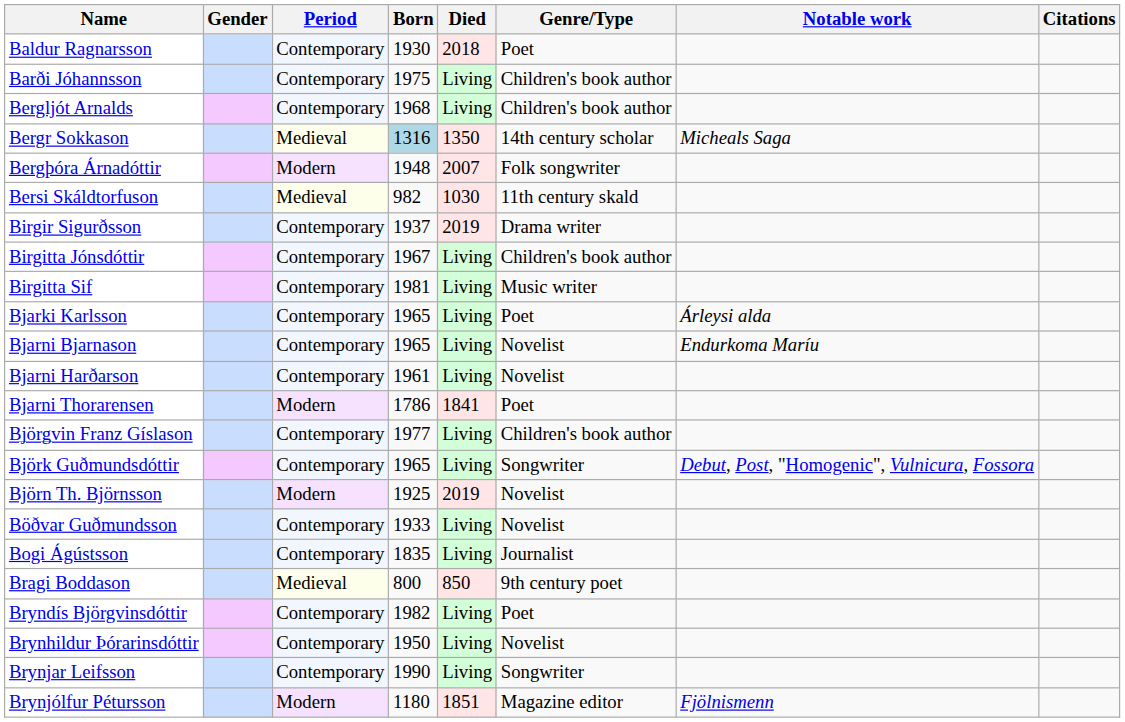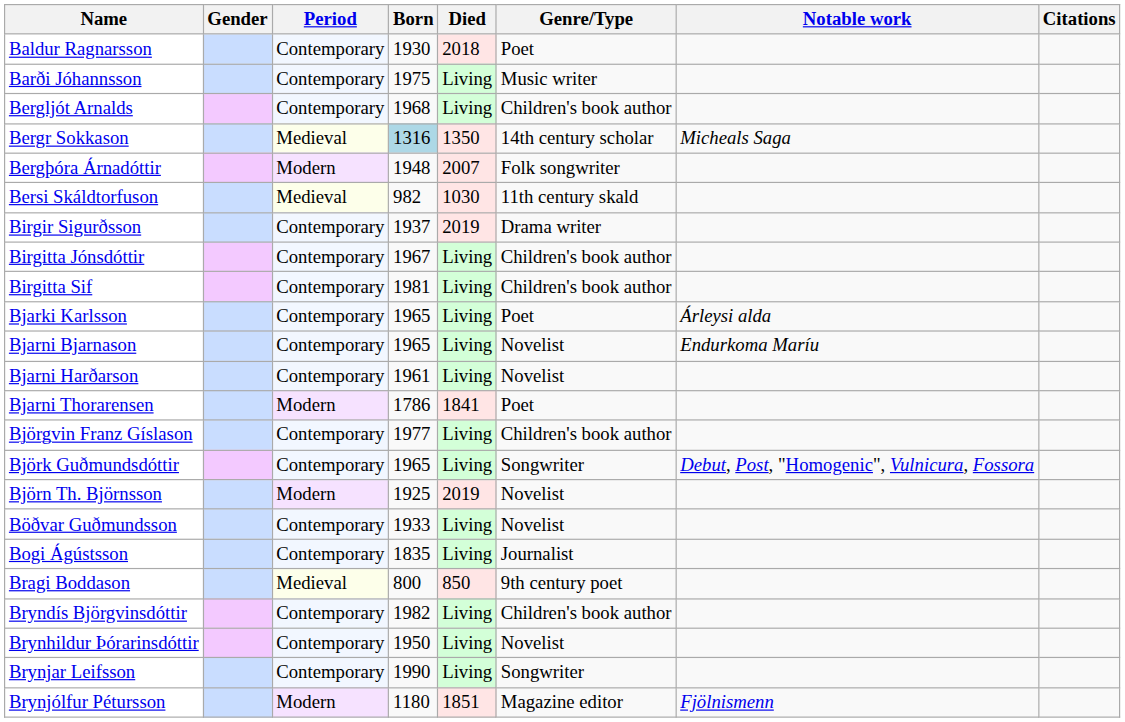 <table class="wikitable sortable sort-under" summary="The first column lists the names, starting with given name, then surname. The next column gives the gender. The next three columns give details on when the individual lived, then the specialisation of the individual, with a notable work and citations following.">
 <tr>
 <th scope="col">Name</th>
 <th scope="col">Gender</th>
 <th scope="col" class="unsortable"><a href='#'>Period</a></th>
 <th scope="col">Born</th>
 <th scope="col">Died</th>
 <th scope="col" class="unsortable" abbr="type">Genre/Type</th>
 <th class="unsortable" scope="col"><a href='#'>Notable work</a></th>
 <th scope="col" class="unsortable">Citations</th>
 </tr>
 <tr>
 <td style="background:white"><a href='#'>Baldur Ragnarsson</a></td>
 <td style="background:#c9ddff"></td>
 <td style="background:#f2f7ff">Contemporary</td>
 <td>1930</td>
 <td style="background:#ffe5e5">2018</td>
 <td>Poet</td>
 <td></td>
 <td></td>
 </tr>
 <tr>
 <td style="background:white"><a href='#'>Barði Jóhannsson</a></td>
 <td style="background:#c9ddff"></td>
 <td style="background:#f2f7ff">Contemporary</td>
 <td>1975</td>
 <td style="background:#d3ffd8">Living</td>
-<td>Children's book author</td>
+<td>Music writer</td>
 <td></td>
 <td></td>
 </tr>
 <tr>
 <td style="background:white"><a href='#'>Bergljót Arnalds</a></td>
 <td style="background:#f3c9ff"></td>
 <td style="background:#f2f7ff">Contemporary</td>
 <td>1968</td>
 <td style="background:#d3ffd8">Living</td>
 <td>Children's book author</td>
 <td></td>
 <td></td>
 </tr>
 <tr>
 <td style="background:white"><a href='#'>Bergr Sokkason</a></td>
 <td style="background:#c9ddff"></td>
 <td style="background:#fdffea">Medieval</td>
 <td style="background: lightblue;">1316</td>
 <td style="background:#ffe5e5">1350</td>
 <td>14th century scholar</td>
 <td><em>Micheals Saga</em></td>
 <td></td>
 </tr>
 <tr>
 <td style="background:white"><a href='#'>Bergþóra Árnadóttir</a></td>
 <td style="background:#f3c9ff"></td>
 <td style="background:#f6e2ff">Modern</td>
 <td>1948</td>
 <td style="background:#ffe5e5">2007</td>
 <td>Folk songwriter</td>
 <td></td>
 <td></td>
 </tr>
 <tr>
 <td style="background:white"><a href='#'>Bersi Skáldtorfuson</a></td>
 <td style="background:#c9ddff"></td>
 <td style="background:#fdffea">Medieval</td>
 <td>982</td>
 <td style="background:#ffe5e5">1030</td>
 <td>11th century skald</td>
 <td></td>
 <td></td>
 </tr>
 <tr>
 <td style="background:white"><a href='#'>Birgir Sigurðsson</a></td>
 <td style="background:#c9ddff"></td>
 <td style="background:#f2f7ff">Contemporary</td>
 <td>1937</td>
 <td style="background:#ffe5e5">2019</td>
 <td>Drama writer</td>
 <td></td>
 <td></td>
 </tr>
 <tr>
 <td style="background:white"><a href='#'>Birgitta Jónsdóttir</a></td>
 <td style="background:#f3c9ff"></td>
 <td style="background:#f2f7ff">Contemporary</td>
 <td>1967</td>
 <td style="background:#d3ffd8">Living</td>
 <td>Children's book author</td>
 <td></td>
 <td></td>
 </tr>
 <tr>
 <td style="background:white"><a href='#'>Birgitta Sif</a></td>
 <td style="background:#f3c9ff"></td>
 <td style="background:#f2f7ff">Contemporary</td>
 <td>1981</td>
 <td style="background:#d3ffd8">Living</td>
-<td>Music writer</td>
+<td>Children's book author</td>
 <td></td>
 <td></td>
 </tr>
 <tr>
 <td style="background:white"><a href='#'>Bjarki Karlsson</a></td>
 <td style="background:#c9ddff"></td>
 <td style="background:#f2f7ff">Contemporary</td>
 <td>1965</td>
 <td style="background:#d3ffd8">Living</td>
 <td>Poet</td>
 <td><em>Árleysi alda</em></td>
 <td></td>
 </tr>
 <tr>
 <td style="background:white"><a href='#'>Bjarni Bjarnason</a></td>
 <td style="background:#c9ddff"></td>
 <td style="background:#f2f7ff">Contemporary</td>
 <td>1965</td>
 <td style="background:#d3ffd8">Living</td>
 <td>Novelist</td>
 <td><em>Endurkoma Maríu</em></td>
 <td></td>
 </tr>
 <tr>
 <td style="background:white"><a href='#'>Bjarni Harðarson</a></td>
 <td style="background:#c9ddff"></td>
 <td style="background:#f2f7ff">Contemporary</td>
 <td>1961</td>
 <td style="background:#d3ffd8">Living</td>
 <td>Novelist</td>
 <td></td>
 <td></td>
 </tr>
 <tr>
 <td style="background:white"><a href='#'>Bjarni Thorarensen</a></td>
 <td style="background:#c9ddff"></td>
 <td style="background:#f6e2ff">Modern</td>
 <td>1786</td>
 <td style="background:#ffe5e5">1841</td>
 <td>Poet</td>
 <td></td>
 <td></td>
 </tr>
 <tr>
 <td style="background:white"><a href='#'>Björgvin Franz Gíslason</a></td>
 <td style="background:#c9ddff"></td>
 <td style="background:#f2f7ff">Contemporary</td>
 <td>1977</td>
 <td style="background:#d3ffd8">Living</td>
 <td>Children's book author</td>
 <td></td>
 <td></td>
 </tr>
 <tr>
 <td style="background:white"><a href='#'>Björk Guðmundsdóttir</a></td>
 <td style="background:#f3c9ff"></td>
 <td style="background:#f2f7ff">Contemporary</td>
 <td>1965</td>
 <td style="background:#d3ffd8">Living</td>
 <td>Songwriter</td>
 <td><em><a href='#'>Debut</a></em>, <em><a href='#'>Post</a></em>, "<a href='#'>Homogenic</a>", <em><a href='#'>Vulnicura</a></em>, <em><a href='#'>Fossora</a></em></td>
 <td></td>
 </tr>
 <tr>
 <td style="background:white"><a href='#'>Björn Th. Björnsson</a></td>
 <td style="background:#c9ddff"></td>
 <td style="background:#f6e2ff">Modern</td>
 <td>1925</td>
 <td style="background:#ffe5e5">2019</td>
 <td>Novelist</td>
 <td></td>
 <td></td>
 </tr>
 <tr>
 <td style="background:white"><a href='#'>Böðvar Guðmundsson</a></td>
 <td style="background:#c9ddff"></td>
 <td style="background:#f2f7ff">Contemporary</td>
 <td>1933</td>
 <td style="background:#d3ffd8">Living</td>
 <td>Novelist</td>
 <td></td>
 <td></td>
 </tr>
 <tr>
 <td style="background:white"><a href='#'>Bogi Ágústsson</a></td>
 <td style="background:#c9ddff"></td>
 <td style="background:#f2f7ff">Contemporary</td>
 <td>1835</td>
 <td style="background:#d3ffd8">Living</td>
 <td>Journalist</td>
 <td></td>
 <td></td>
 </tr>
 <tr>
 <td style="background:white"><a href='#'>Bragi Boddason</a></td>
 <td style="background:#c9ddff"></td>
 <td style="background:#fdffea">Medieval</td>
 <td>800</td>
 <td style="background:#ffe5e5">850</td>
 <td>9th century poet</td>
 <td></td>
 <td></td>
 </tr>
 <tr>
 <td style="background:white"><a href='#'>Bryndís Björgvinsdóttir</a></td>
 <td style="background:#f3c9ff"></td>
 <td style="background:#f2f7ff">Contemporary</td>
 <td>1982</td>
 <td style="background:#d3ffd8">Living</td>
-<td>Poet</td>
+<td>Children's book author</td>
 <td></td>
 <td></td>
 </tr>
 <tr>
 <td style="background:white"><a href='#'>Brynhildur Þórarinsdóttir</a></td>
 <td style="background:#f3c9ff"></td>
 <td style="background:#f2f7ff">Contemporary</td>
 <td>1950</td>
 <td style="background:#d3ffd8">Living</td>
 <td>Novelist</td>
 <td></td>
 <td></td>
 </tr>
 <tr>
 <td style="background:white"><a href='#'>Brynjar Leifsson</a></td>
 <td style="background:#c9ddff"></td>
 <td style="background:#f2f7ff">Contemporary</td>
 <td>1990</td>
 <td style="background:#d3ffd8">Living</td>
 <td>Songwriter</td>
 <td></td>
 <td></td>
 </tr>
 <tr>
 <td style="background:white"><a href='#'>Brynjólfur Pétursson</a></td>
 <td style="background:#c9ddff"></td>
 <td style="background:#f6e2ff">Modern</td>
 <td>1180</td>
 <td style="background:#ffe5e5">1851</td>
 <td>Magazine editor</td>
 <td><em><a href='#'>Fjölnismenn</a></em></td>
 <td></td>
 </tr>
 </table>
